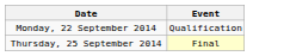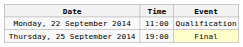 <table class = "wikitable" style="text-align:center;">
 <tr>
 <th width=220>Date</th>
+<th width=50>Time</th>
 <th width=100>Event</th>
 </tr>
 <tr>
 <td>Monday, 22 September 2014</td>
+<td>11:00</td>
 <td>Qualification</td>
 </tr>
 <tr>
 <td>Thursday, 25 September 2014</td>
+<td>19:00</td>
 <td bgcolor=ffffcc>Final</td>
 </tr>
 </table>
